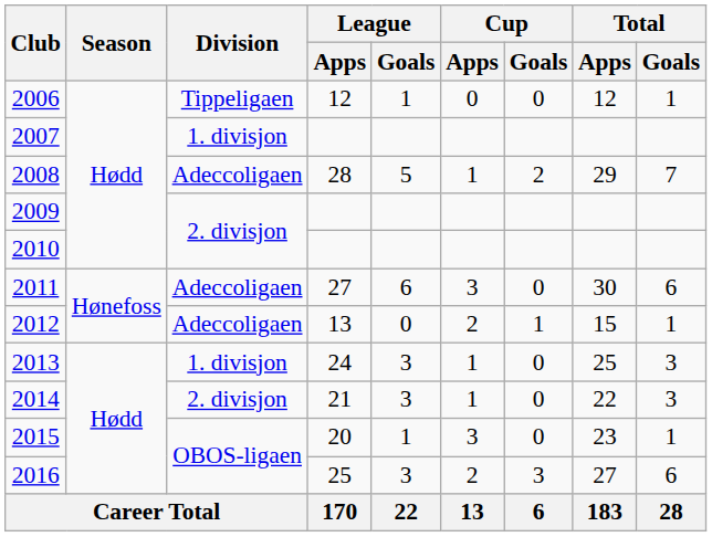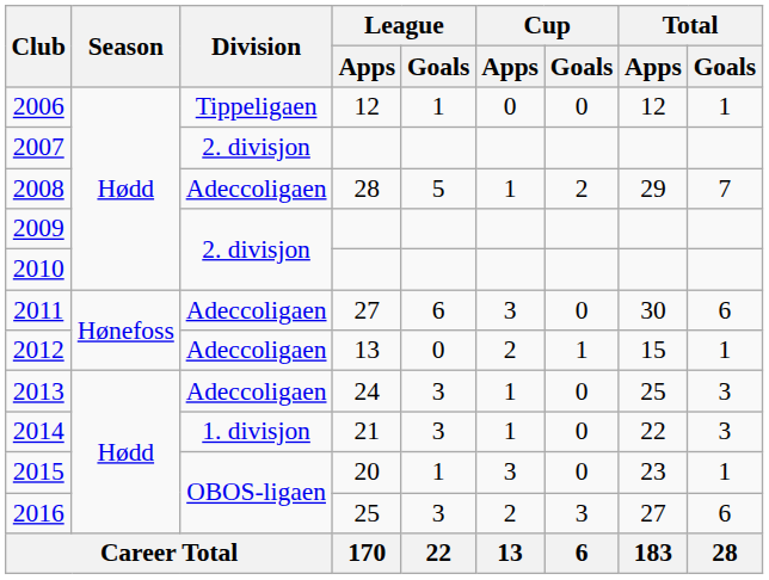 <table class="wikitable" style="text-align: center;">
 <tr>
 <th rowspan="2">Club</th>
 <th rowspan="2">Season</th>
 <th rowspan="2">Division</th>
 <th colspan="2">League</th>
 <th colspan="2">Cup</th>
 <th colspan="2">Total</th>
 </tr>
 <tr>
 <th>Apps</th>
 <th>Goals</th>
 <th>Apps</th>
 <th>Goals</th>
 <th>Apps</th>
 <th>Goals</th>
 </tr>
 <tr>
 <td><a href='#'>2006</a></td>
 <td rowspan="5" valign="center"><a href='#'>Hødd</a></td>
 <td rowspan="1" valign="center"><a href='#'>Tippeligaen</a></td>
 <td>12</td>
 <td>1</td>
 <td>0</td>
 <td>0</td>
 <td>12</td>
 <td>1</td>
 </tr>
 <tr>
 <td><a href='#'>2007</a></td>
-<td rowspan="1" valign="center"><a href='#'>1. divisjon</a></td>
+<td rowspan="1" valign="center"><a href='#'>2. divisjon</a></td>
 <td></td>
 <td></td>
 <td></td>
 <td></td>
 <td></td>
 <td></td>
 </tr>
 <tr>
 <td><a href='#'>2008</a></td>
 <td rowspan="1" valign="center"><a href='#'>Adeccoligaen</a></td>
 <td>28</td>
 <td>5</td>
 <td>1</td>
 <td>2</td>
 <td>29</td>
 <td>7</td>
 </tr>
 <tr>
 <td><a href='#'>2009</a></td>
 <td rowspan="2" valign="center"><a href='#'>2. divisjon</a></td>
 <td></td>
 <td></td>
 <td></td>
 <td></td>
 <td></td>
 <td></td>
 </tr>
 <tr>
 <td><a href='#'>2010</a></td>
 <td></td>
 <td></td>
 <td></td>
 <td></td>
 <td></td>
 <td></td>
 </tr>
 <tr>
 <td><a href='#'>2011</a></td>
 <td rowspan="2" valign="center"><a href='#'>Hønefoss</a></td>
 <td rowspan="1" valign="center"><a href='#'>Adeccoligaen</a></td>
 <td>27</td>
 <td>6</td>
 <td>3</td>
 <td>0</td>
 <td>30</td>
 <td>6</td>
 </tr>
 <tr>
 <td><a href='#'>2012</a></td>
 <td rowspan="1" valign="center"><a href='#'>Adeccoligaen</a></td>
 <td>13</td>
 <td>0</td>
 <td>2</td>
 <td>1</td>
 <td>15</td>
 <td>1</td>
 </tr>
 <tr>
 <td><a href='#'>2013</a></td>
 <td rowspan="4" valign="center"><a href='#'>Hødd</a></td>
-<td rowspan="1" valign="center"><a href='#'>1. divisjon</a></td>
+<td rowspan="1" valign="center"><a href='#'>Adeccoligaen</a></td>
 <td>24</td>
 <td>3</td>
 <td>1</td>
 <td>0</td>
 <td>25</td>
 <td>3</td>
 </tr>
 <tr>
 <td><a href='#'>2014</a></td>
-<td rowspan="1" valign="center"><a href='#'>2. divisjon</a></td>
+<td rowspan="1" valign="center"><a href='#'>1. divisjon</a></td>
 <td>21</td>
 <td>3</td>
 <td>1</td>
 <td>0</td>
 <td>22</td>
 <td>3</td>
 </tr>
 <tr>
 <td><a href='#'>2015</a></td>
 <td rowspan="2" valign="center"><a href='#'>OBOS-ligaen</a></td>
 <td>20</td>
 <td>1</td>
 <td>3</td>
 <td>0</td>
 <td>23</td>
 <td>1</td>
 </tr>
 <tr>
 <td><a href='#'>2016</a></td>
 <td>25</td>
 <td>3</td>
 <td>2</td>
 <td>3</td>
 <td>27</td>
 <td>6</td>
 </tr>
 <tr>
 <th colspan="3">Career Total</th>
 <th>170</th>
 <th>22</th>
 <th>13</th>
 <th>6</th>
 <th>183</th>
 <th>28</th>
 </tr>
 </table>
